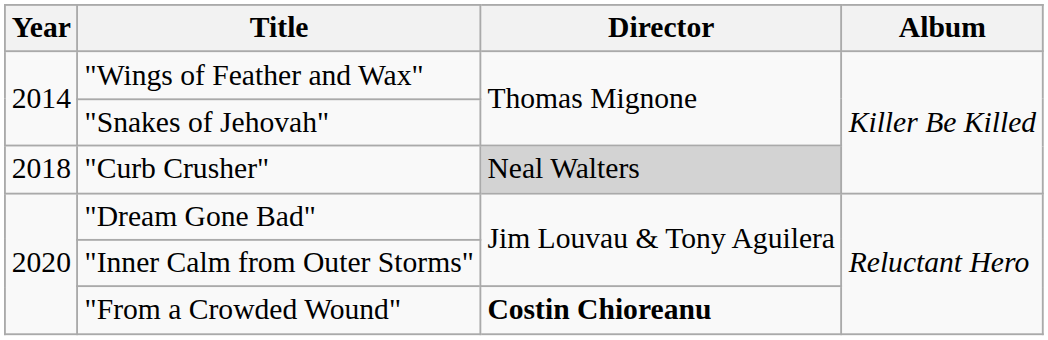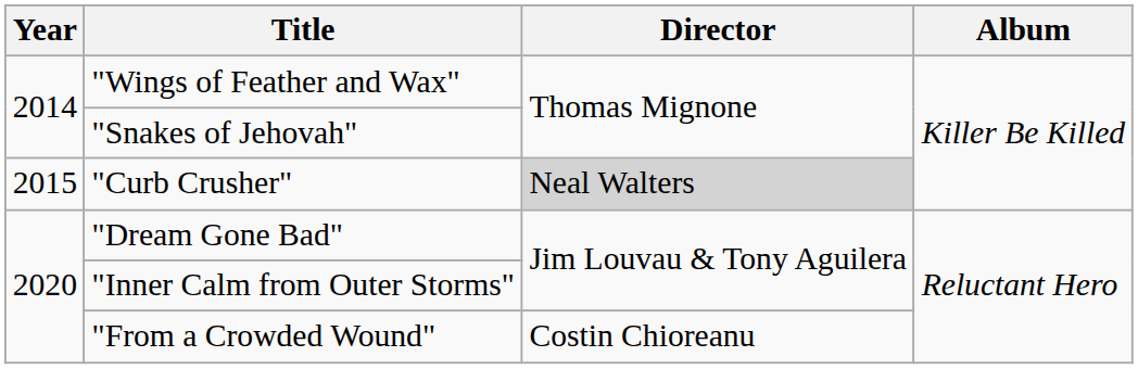 <table class="wikitable">
 <tr>
 <th>Year</th>
 <th>Title</th>
 <th>Director</th>
 <th>Album</th>
 </tr>
 <tr>
 <td rowspan=2>2014</td>
 <td>"Wings of Feather and Wax"</td>
 <td rowspan=2>Thomas Mignone</td>
 <td rowspan=3><em>Killer Be Killed</em></td>
 </tr>
 <tr>
 <td>"Snakes of Jehovah"</td>
 </tr>
 <tr>
-<td>2018</td>
+<td>2015</td>
 <td>"Curb Crusher"</td>
 <td style="background: lightgrey;">Neal Walters</td>
 </tr>
 <tr>
 <td rowspan=3>2020</td>
 <td>"Dream Gone Bad"</td>
 <td rowspan=2>Jim Louvau & Tony Aguilera</td>
 <td rowspan=3><em>Reluctant Hero</em></td>
 </tr>
 <tr>
 <td>"Inner Calm from Outer Storms"</td>
 </tr>
 <tr>
 <td>"From a Crowded Wound"</td>
-<td><strong>Costin Chioreanu</strong></td>
+<td>Costin Chioreanu</td>
 </tr>
 </table>
